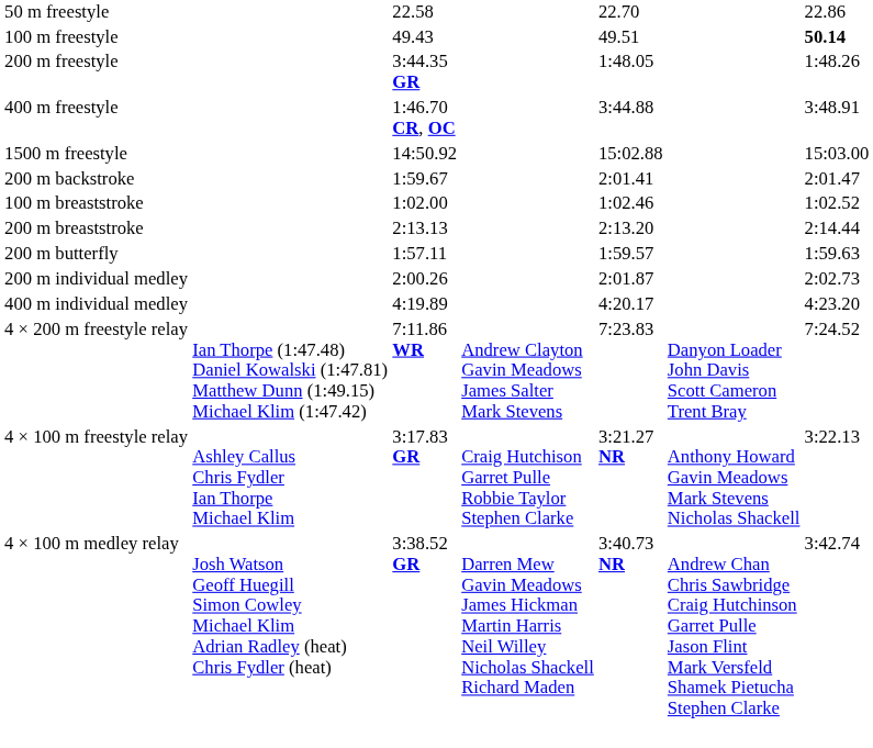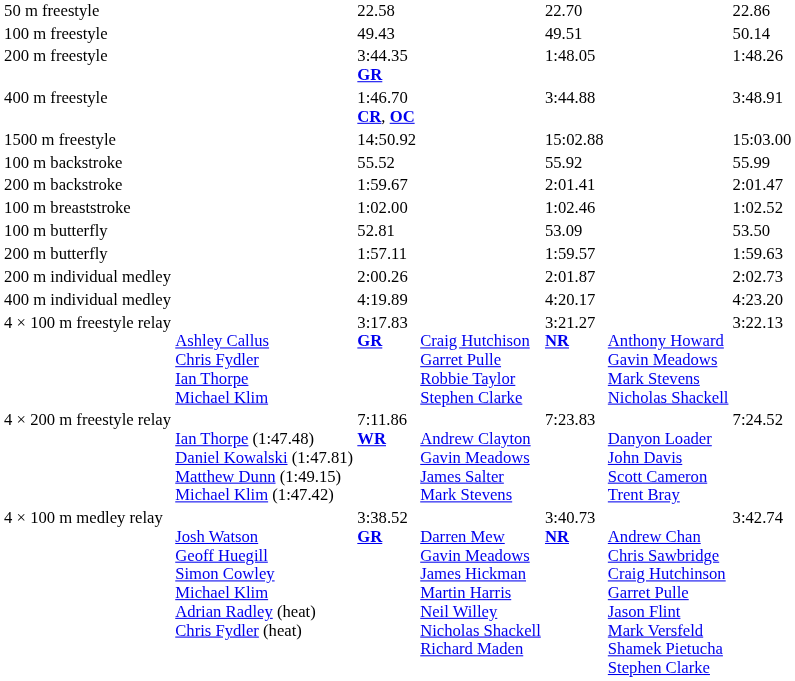 <table>
 <tr valign=top>
 <td>50 m freestyle</td>
 <td></td>
 <td>22.58</td>
 <td></td>
 <td>22.70</td>
 <td></td>
 <td>22.86</td>
 </tr>
 <tr valign=top>
 <td>100 m freestyle</td>
 <td></td>
 <td>49.43</td>
 <td></td>
 <td>49.51</td>
 <td></td>
-<td><strong>50.14</strong></td>
+<td>50.14</td>
 </tr>
 <tr valign=top>
 <td>200 m freestyle</td>
 <td></td>
 <td>3:44.35<br><strong><a href='#'>GR</a></strong></td>
 <td></td>
 <td>1:48.05</td>
 <td></td>
 <td>1:48.26</td>
 </tr>
 <tr valign=top>
 <td>400 m freestyle</td>
 <td></td>
 <td>1:46.70<br><strong><a href='#'>CR</a></strong>, <strong><a href='#'>OC</a></strong></td>
 <td></td>
 <td>3:44.88</td>
 <td></td>
 <td>3:48.91</td>
 </tr>
 <tr valign=top>
 <td>1500 m freestyle<br> </td>
 <td></td>
 <td>14:50.92</td>
 <td></td>
 <td>15:02.88</td>
 <td></td>
 <td>15:03.00</td>
 </tr>
 <tr valign=top>
+<td>100 m backstroke</td>
+<td></td>
+<td>55.52</td>
+<td></td>
+<td>55.92</td>
+<td></td>
+<td>55.99</td>
+</tr>
+<tr valign=top>
 <td>200 m backstroke</td>
 <td></td>
 <td>1:59.67</td>
 <td></td>
 <td>2:01.41</td>
 <td></td>
 <td>2:01.47</td>
 </tr>
 <tr valign=top>
 <td>100 m breaststroke</td>
 <td></td>
 <td>1:02.00</td>
 <td></td>
 <td>1:02.46</td>
 <td></td>
 <td>1:02.52</td>
 </tr>
 <tr valign=top>
-<td>200 m breaststroke</td>
+<td>100 m butterfly</td>
 <td></td>
-<td>2:13.13</td>
+<td>52.81</td>
 <td></td>
-<td>2:13.20</td>
+<td>53.09</td>
 <td></td>
-<td>2:14.44</td>
+<td>53.50</td>
 </tr>
 <tr valign=top>
 <td>200 m butterfly</td>
 <td></td>
 <td>1:57.11</td>
 <td></td>
 <td>1:59.57</td>
 <td></td>
 <td>1:59.63</td>
 </tr>
 <tr valign=top>
 <td>200 m individual medley</td>
 <td></td>
 <td>2:00.26</td>
 <td></td>
 <td>2:01.87</td>
 <td></td>
 <td>2:02.73</td>
 </tr>
 <tr valign=top>
 <td>400 m individual medley</td>
 <td></td>
 <td>4:19.89</td>
 <td></td>
 <td>4:20.17</td>
 <td></td>
 <td>4:23.20</td>
 </tr>
 <tr valign=top>
+<td>4 × 100 m freestyle relay</td>
+<td><br><a href='#'>Ashley Callus</a><br><a href='#'>Chris Fydler</a><br><a href='#'>Ian Thorpe</a><br><a href='#'>Michael Klim</a></td>
+<td>3:17.83<br><strong><a href='#'>GR</a></strong></td>
+<td><br><a href='#'>Craig Hutchison</a><br><a href='#'>Garret Pulle</a><br><a href='#'>Robbie Taylor</a><br><a href='#'>Stephen Clarke</a></td>
+<td>3:21.27<br><strong><a href='#'>NR</a></strong></td>
+<td><br><a href='#'>Anthony Howard</a><br><a href='#'>Gavin Meadows</a><br><a href='#'>Mark Stevens</a><br><a href='#'>Nicholas Shackell</a></td>
+<td>3:22.13</td>
+</tr>
+<tr valign=top>
 <td>4 × 200 m freestyle relay</td>
 <td><br><a href='#'>Ian Thorpe</a> (1:47.48)<br><a href='#'>Daniel Kowalski</a> (1:47.81)<br><a href='#'>Matthew Dunn</a> (1:49.15)<br><a href='#'>Michael Klim</a> (1:47.42)</td>
 <td>7:11.86 <br><strong><a href='#'>WR</a></strong></td>
 <td><br><a href='#'>Andrew Clayton</a><br><a href='#'>Gavin Meadows</a><br><a href='#'>James Salter</a><br><a href='#'>Mark Stevens</a></td>
 <td>7:23.83</td>
 <td><br><a href='#'>Danyon Loader</a><br><a href='#'>John Davis</a><br><a href='#'>Scott Cameron</a><br><a href='#'>Trent Bray</a></td>
 <td>7:24.52</td>
-</tr>
-<tr valign=top>
-<td>4 × 100 m freestyle relay</td>
-<td><br><a href='#'>Ashley Callus</a><br><a href='#'>Chris Fydler</a><br><a href='#'>Ian Thorpe</a><br><a href='#'>Michael Klim</a></td>
-<td>3:17.83<br><strong><a href='#'>GR</a></strong></td>
-<td><br><a href='#'>Craig Hutchison</a><br><a href='#'>Garret Pulle</a><br><a href='#'>Robbie Taylor</a><br><a href='#'>Stephen Clarke</a></td>
-<td>3:21.27<br><strong><a href='#'>NR</a></strong></td>
-<td><br><a href='#'>Anthony Howard</a><br><a href='#'>Gavin Meadows</a><br><a href='#'>Mark Stevens</a><br><a href='#'>Nicholas Shackell</a></td>
-<td>3:22.13</td>
 </tr>
 <tr valign=top>
 <td>4 × 100 m medley relay</td>
 <td><br><a href='#'>Josh Watson</a><br><a href='#'>Geoff Huegill</a><br><a href='#'>Simon Cowley</a><br><a href='#'>Michael Klim</a><br><a href='#'>Adrian Radley</a> (heat)<br><a href='#'>Chris Fydler</a> (heat)</td>
 <td>3:38.52<br><strong><a href='#'>GR</a></strong></td>
 <td><br><a href='#'>Darren Mew</a><br><a href='#'>Gavin Meadows</a><br><a href='#'>James Hickman</a><br><a href='#'>Martin Harris</a><br><a href='#'>Neil Willey</a><br><a href='#'>Nicholas Shackell</a><br><a href='#'>Richard Maden</a></td>
 <td>3:40.73<br><strong><a href='#'>NR</a></strong></td>
 <td><br><a href='#'>Andrew Chan</a><br><a href='#'>Chris Sawbridge</a><br><a href='#'>Craig Hutchinson</a><br><a href='#'>Garret Pulle</a><br><a href='#'>Jason Flint</a><br><a href='#'>Mark Versfeld</a><br><a href='#'>Shamek Pietucha</a><br><a href='#'>Stephen Clarke</a></td>
 <td>3:42.74</td>
 </tr>
 </table>
